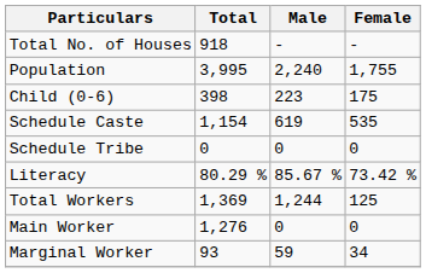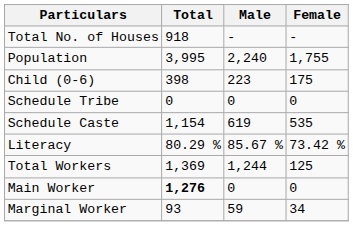 <table class="wikitable sortable">
 <tr>
 <th>Particulars</th>
 <th>Total</th>
 <th>Male</th>
 <th>Female</th>
 </tr>
 <tr>
 <td>Total No. of Houses</td>
 <td>918</td>
 <td>-</td>
 <td>-</td>
 </tr>
 <tr>
 <td>Population</td>
 <td>3,995</td>
 <td>2,240</td>
 <td>1,755</td>
 </tr>
 <tr>
 <td>Child (0-6)</td>
 <td>398</td>
 <td>223</td>
 <td>175</td>
 </tr>
 <tr>
+<td>Schedule Tribe</td>
+<td>0</td>
+<td>0</td>
+<td>0</td>
+</tr>
+<tr>
 <td>Schedule Caste</td>
 <td>1,154</td>
 <td>619</td>
 <td>535</td>
-</tr>
-<tr>
-<td>Schedule Tribe</td>
-<td>0</td>
-<td>0</td>
-<td>0</td>
 </tr>
 <tr>
 <td>Literacy</td>
 <td>80.29 %</td>
 <td>85.67 %</td>
 <td>73.42 %</td>
 </tr>
 <tr>
 <td>Total Workers</td>
 <td>1,369</td>
 <td>1,244</td>
 <td>125</td>
 </tr>
 <tr>
 <td>Main Worker</td>
-<td>1,276</td>
+<td><strong>1,276</strong></td>
 <td>0</td>
 <td>0</td>
 </tr>
 <tr>
 <td>Marginal Worker</td>
 <td>93</td>
 <td>59</td>
 <td>34</td>
 </tr>
 <tr>
 </tr>
 </table>
